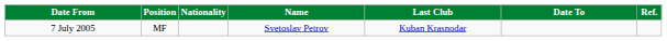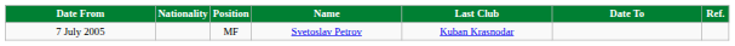 <table class="wikitable"  style="text-align:center; font-size:90%; ">
 <tr>
 <th style="background:#008033; color:white; width:200px;">Date From</th>
+<th style="background:#008033; color:white; width:50px;">Nationality</th>
 <th style="background:#008033; color:white; width:50px;">Position</th>
-<th style="background:#008033; color:white; width:50px;">Nationality</th>
 <th style="background:#008033; color:white; width:200px;">Name</th>
 <th style="background:#008033; color:white; width:200px;">Last Club</th>
 <th style="background:#008033; color:white; width:200px;">Date To</th>
 <th style="background:#008033; color:white; width:30px;">Ref.</th>
 </tr>
 <tr>
 <td>7 July 2005</td>
+<td></td>
 <td>MF</td>
-<td></td>
 <td><a href='#'>Svetoslav Petrov</a></td>
 <td><a href='#'>Kuban Krasnodar</a></td>
 <td></td>
 <td></td>
 </tr>
 </table>
